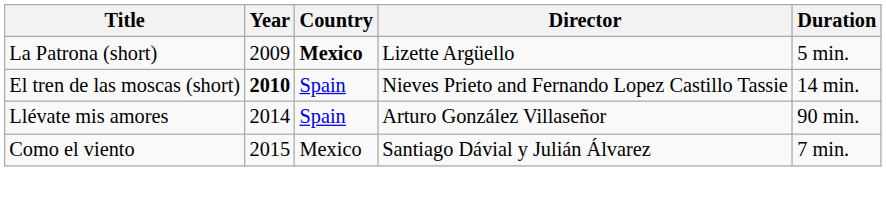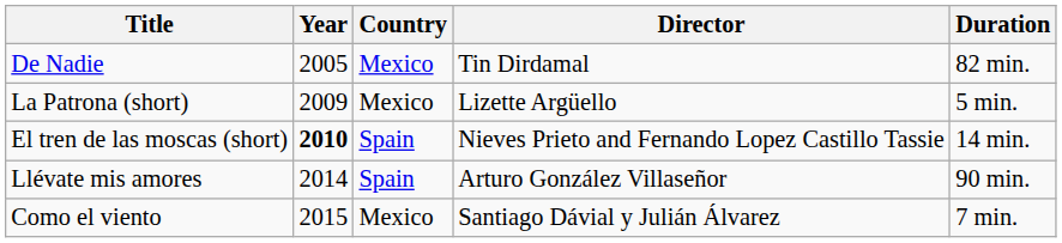 <table class="sortable wikitable">
 <tr>
 <th>Title</th>
 <th>Year</th>
 <th>Country</th>
 <th>Director</th>
 <th>Duration</th>
 </tr>
 <tr>
+<td><a href='#'>De Nadie</a></td>
+<td>2005</td>
+<td><a href='#'>Mexico</a></td>
+<td>Tin Dirdamal</td>
+<td>82 min.</td>
+</tr>
+<tr>
 <td>La Patrona (short)</td>
 <td>2009</td>
-<td><strong>Mexico</strong></td>
+<td>Mexico</td>
 <td>Lizette Argüello</td>
 <td>5 min.</td>
 </tr>
 <tr>
 <td>El tren de las moscas (short)</td>
 <td><strong>2010</strong></td>
 <td><a href='#'>Spain</a></td>
 <td>Nieves Prieto and Fernando Lopez Castillo Tassie</td>
 <td>14 min.</td>
 </tr>
 <tr>
 <td>Llévate mis amores</td>
 <td>2014</td>
 <td><a href='#'>Spain</a></td>
 <td>Arturo González Villaseñor</td>
 <td>90 min.</td>
 </tr>
 <tr>
 <td>Como el viento</td>
 <td>2015</td>
 <td>Mexico</td>
 <td>Santiago Dávial y Julián Álvarez</td>
 <td>7 min.</td>
 </tr>
 </table>
